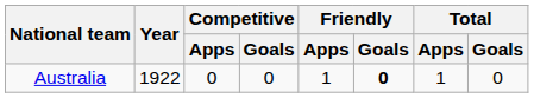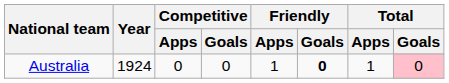 <table class="wikitable" style="text-align:center">
 <tr>
 <th rowspan="2">National team</th>
 <th rowspan="2">Year</th>
 <th colspan="2">Competitive</th>
 <th colspan="2">Friendly</th>
 <th colspan="2">Total</th>
 </tr>
 <tr>
 <th>Apps</th>
 <th>Goals</th>
 <th>Apps</th>
 <th>Goals</th>
 <th>Apps</th>
 <th>Goals</th>
 </tr>
 <tr>
 <td><a href='#'>Australia</a></td>
-<td>1922</td>
+<td>1924</td>
 <td>0</td>
 <td>0</td>
 <td>1</td>
 <td><strong>0</strong></td>
 <td>1</td>
-<td>0</td>
+<td style="background: pink;">0</td>
 </tr>
 </table>
